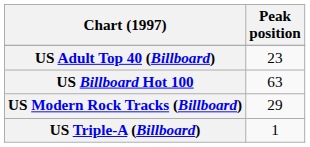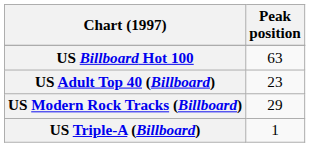 <table class="wikitable sortable plainrowheaders" style="text-align:center">
 <tr>
 <th>Chart (1997)</th>
 <th>Peak<br>position</th>
 </tr>
 <tr>
 </tr>
 <tr>
+<th scope="row">US <a href='#'><em>Billboard</em> Hot 100</a></th>
+<td>63</td>
+</tr>
+<tr>
 <th scope="row">US <a href='#'>Adult Top 40</a> (<em><a href='#'>Billboard</a></em>)</th>
 <td>23</td>
-</tr>
-<tr>
-<th scope="row">US <a href='#'><em>Billboard</em> Hot 100</a></th>
-<td>63</td>
 </tr>
 <tr>
 <th scope="row">US <a href='#'>Modern Rock Tracks</a> (<em><a href='#'>Billboard</a></em>)</th>
 <td>29</td>
 </tr>
 <tr>
 <th scope="row">US <a href='#'>Triple-A</a> (<em><a href='#'>Billboard</a></em>)</th>
 <td>1</td>
 </tr>
 </table>
